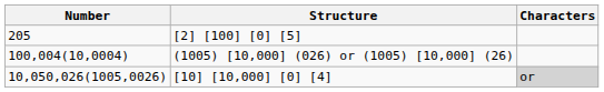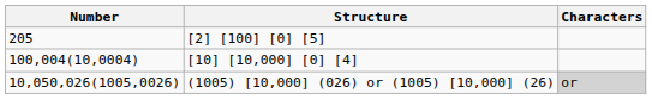 <table class="wikitable">
 <tr>
 <th>Number</th>
 <th>Structure</th>
 <th>Characters</th>
 </tr>
 <tr>
 <td>205</td>
 <td>[2] [100] [0] [5]</td>
 <td></td>
 </tr>
 <tr>
 <td>100,004(10,0004)</td>
-<td>(1005) [10,000] (026) or (1005) [10,000] (26)</td>
+<td>[10] [10,000] [0] [4]</td>
 <td></td>
 </tr>
 <tr>
 <td>10,050,026(1005,0026)</td>
-<td>[10] [10,000] [0] [4]</td>
+<td>(1005) [10,000] (026) or (1005) [10,000] (26)</td>
 <td style="background: lightgrey;"> or </td>
 </tr>
 </table>
